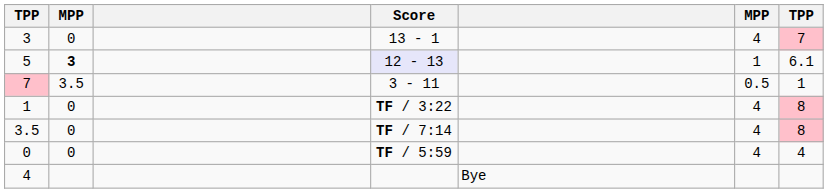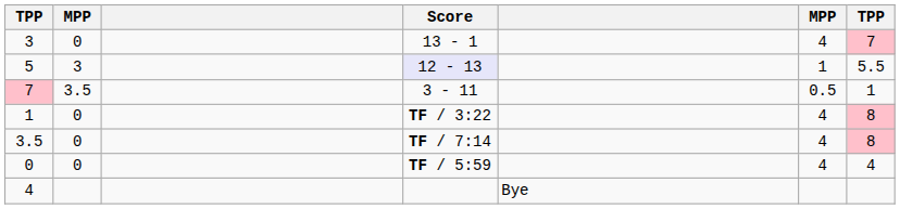 <table class="wikitable" style="text-align: center;" |>
 <tr>
 <th width="35">TPP</th>
 <th width="35">MPP</th>
 <th width="250"></th>
 <th width="75">Score</th>
 <th width="250"></th>
 <th width="35">MPP</th>
 <th width="35">TPP</th>
 </tr>
 <tr>
 <td>3</td>
 <td>0</td>
 <td style="text-align:left;"><strong></strong></td>
 <td>13 - 1</td>
 <td style="text-align:left;"></td>
 <td>4</td>
 <td bgcolor=pink>7</td>
 </tr>
 <tr>
 <td>5</td>
-<td><strong>3</strong></td>
+<td>3</td>
 <td style="text-align:left;"></td>
 <td style="background: lavender;">12 - 13</td>
 <td style="text-align:left;"><strong></strong></td>
 <td>1</td>
-<td>6.1</td>
+<td>5.5</td>
 </tr>
 <tr>
 <td bgcolor=pink>7</td>
 <td>3.5</td>
 <td style="text-align:left;"></td>
 <td>3 - 11</td>
 <td style="text-align:left;"><strong></strong></td>
 <td>0.5</td>
 <td>1</td>
 </tr>
 <tr>
 <td>1</td>
 <td>0</td>
 <td style="text-align:left;"><strong></strong></td>
 <td><strong>TF</strong> / 3:22</td>
 <td style="text-align:left;"></td>
 <td>4</td>
 <td bgcolor=pink>8</td>
 </tr>
 <tr>
 <td>3.5</td>
 <td>0</td>
 <td style="text-align:left;"><strong></strong></td>
 <td><strong>TF</strong> / 7:14</td>
 <td style="text-align:left;"></td>
 <td>4</td>
 <td bgcolor=pink>8</td>
 </tr>
 <tr>
 <td>0</td>
 <td>0</td>
 <td style="text-align:left;"><strong></strong></td>
 <td><strong>TF</strong> / 5:59</td>
 <td style="text-align:left;"></td>
 <td>4</td>
 <td>4</td>
 </tr>
 <tr>
 <td>4</td>
 <td></td>
 <td style="text-align:left;"><strong></strong></td>
 <td></td>
 <td style="text-align:left;">Bye</td>
 <td></td>
 <td></td>
 </tr>
 </table>
